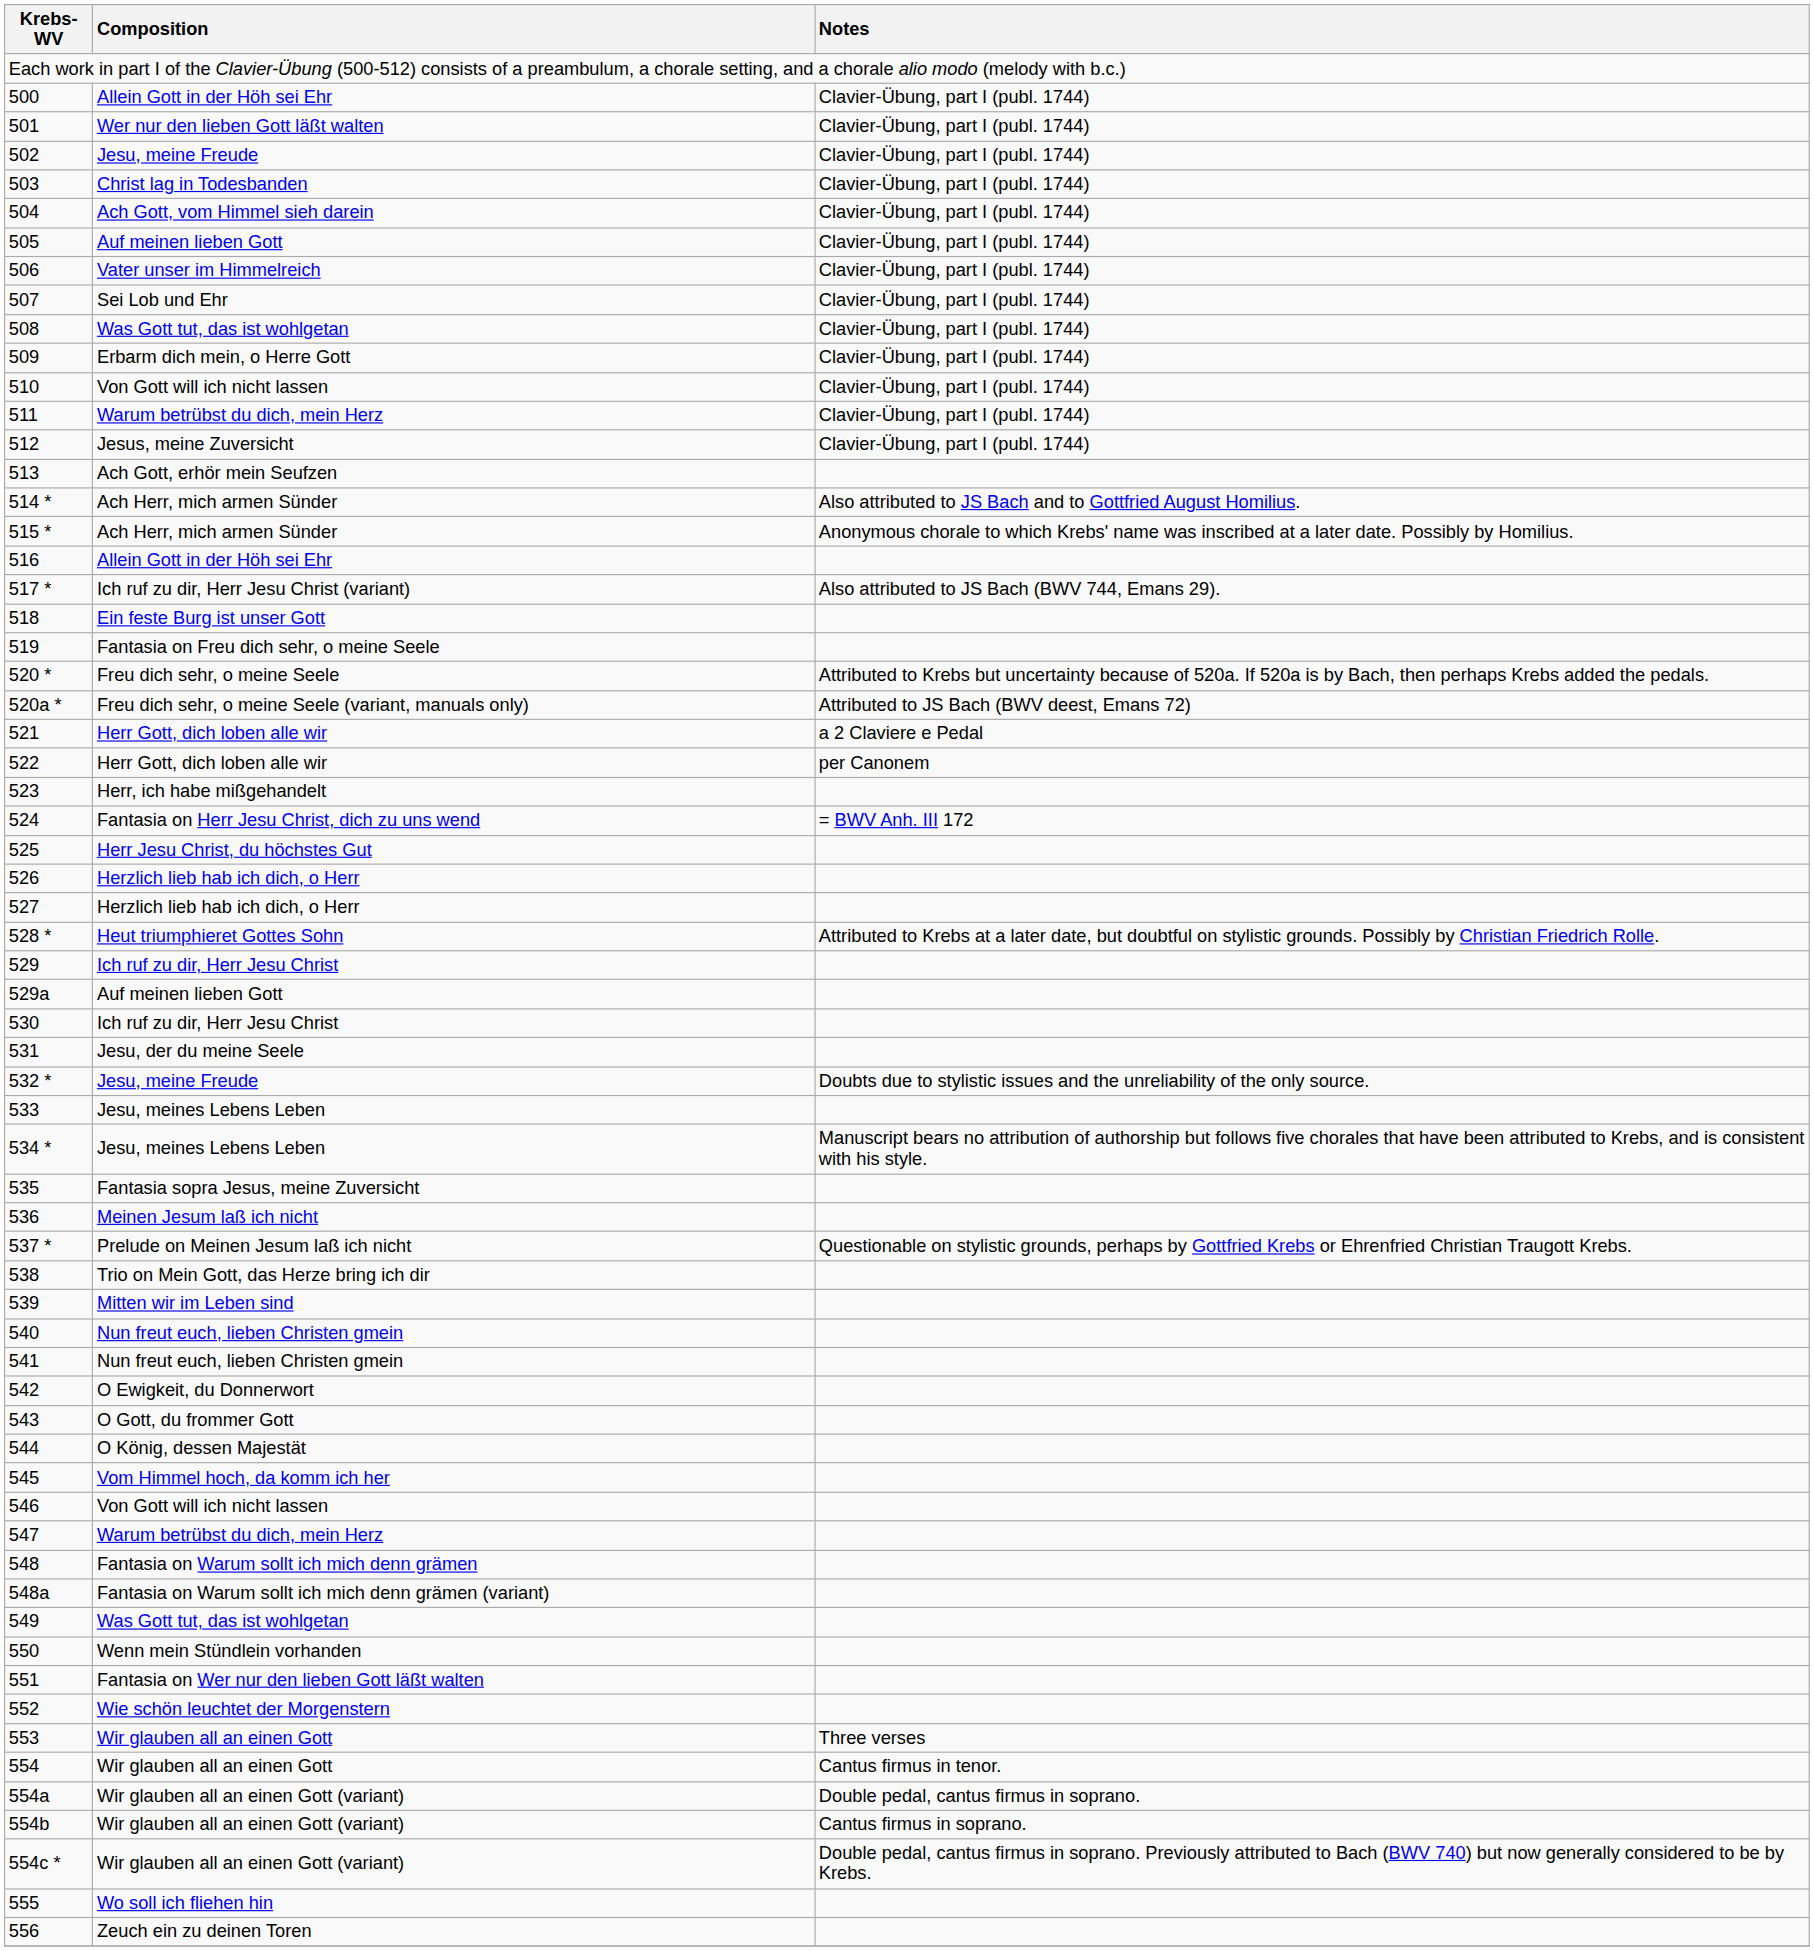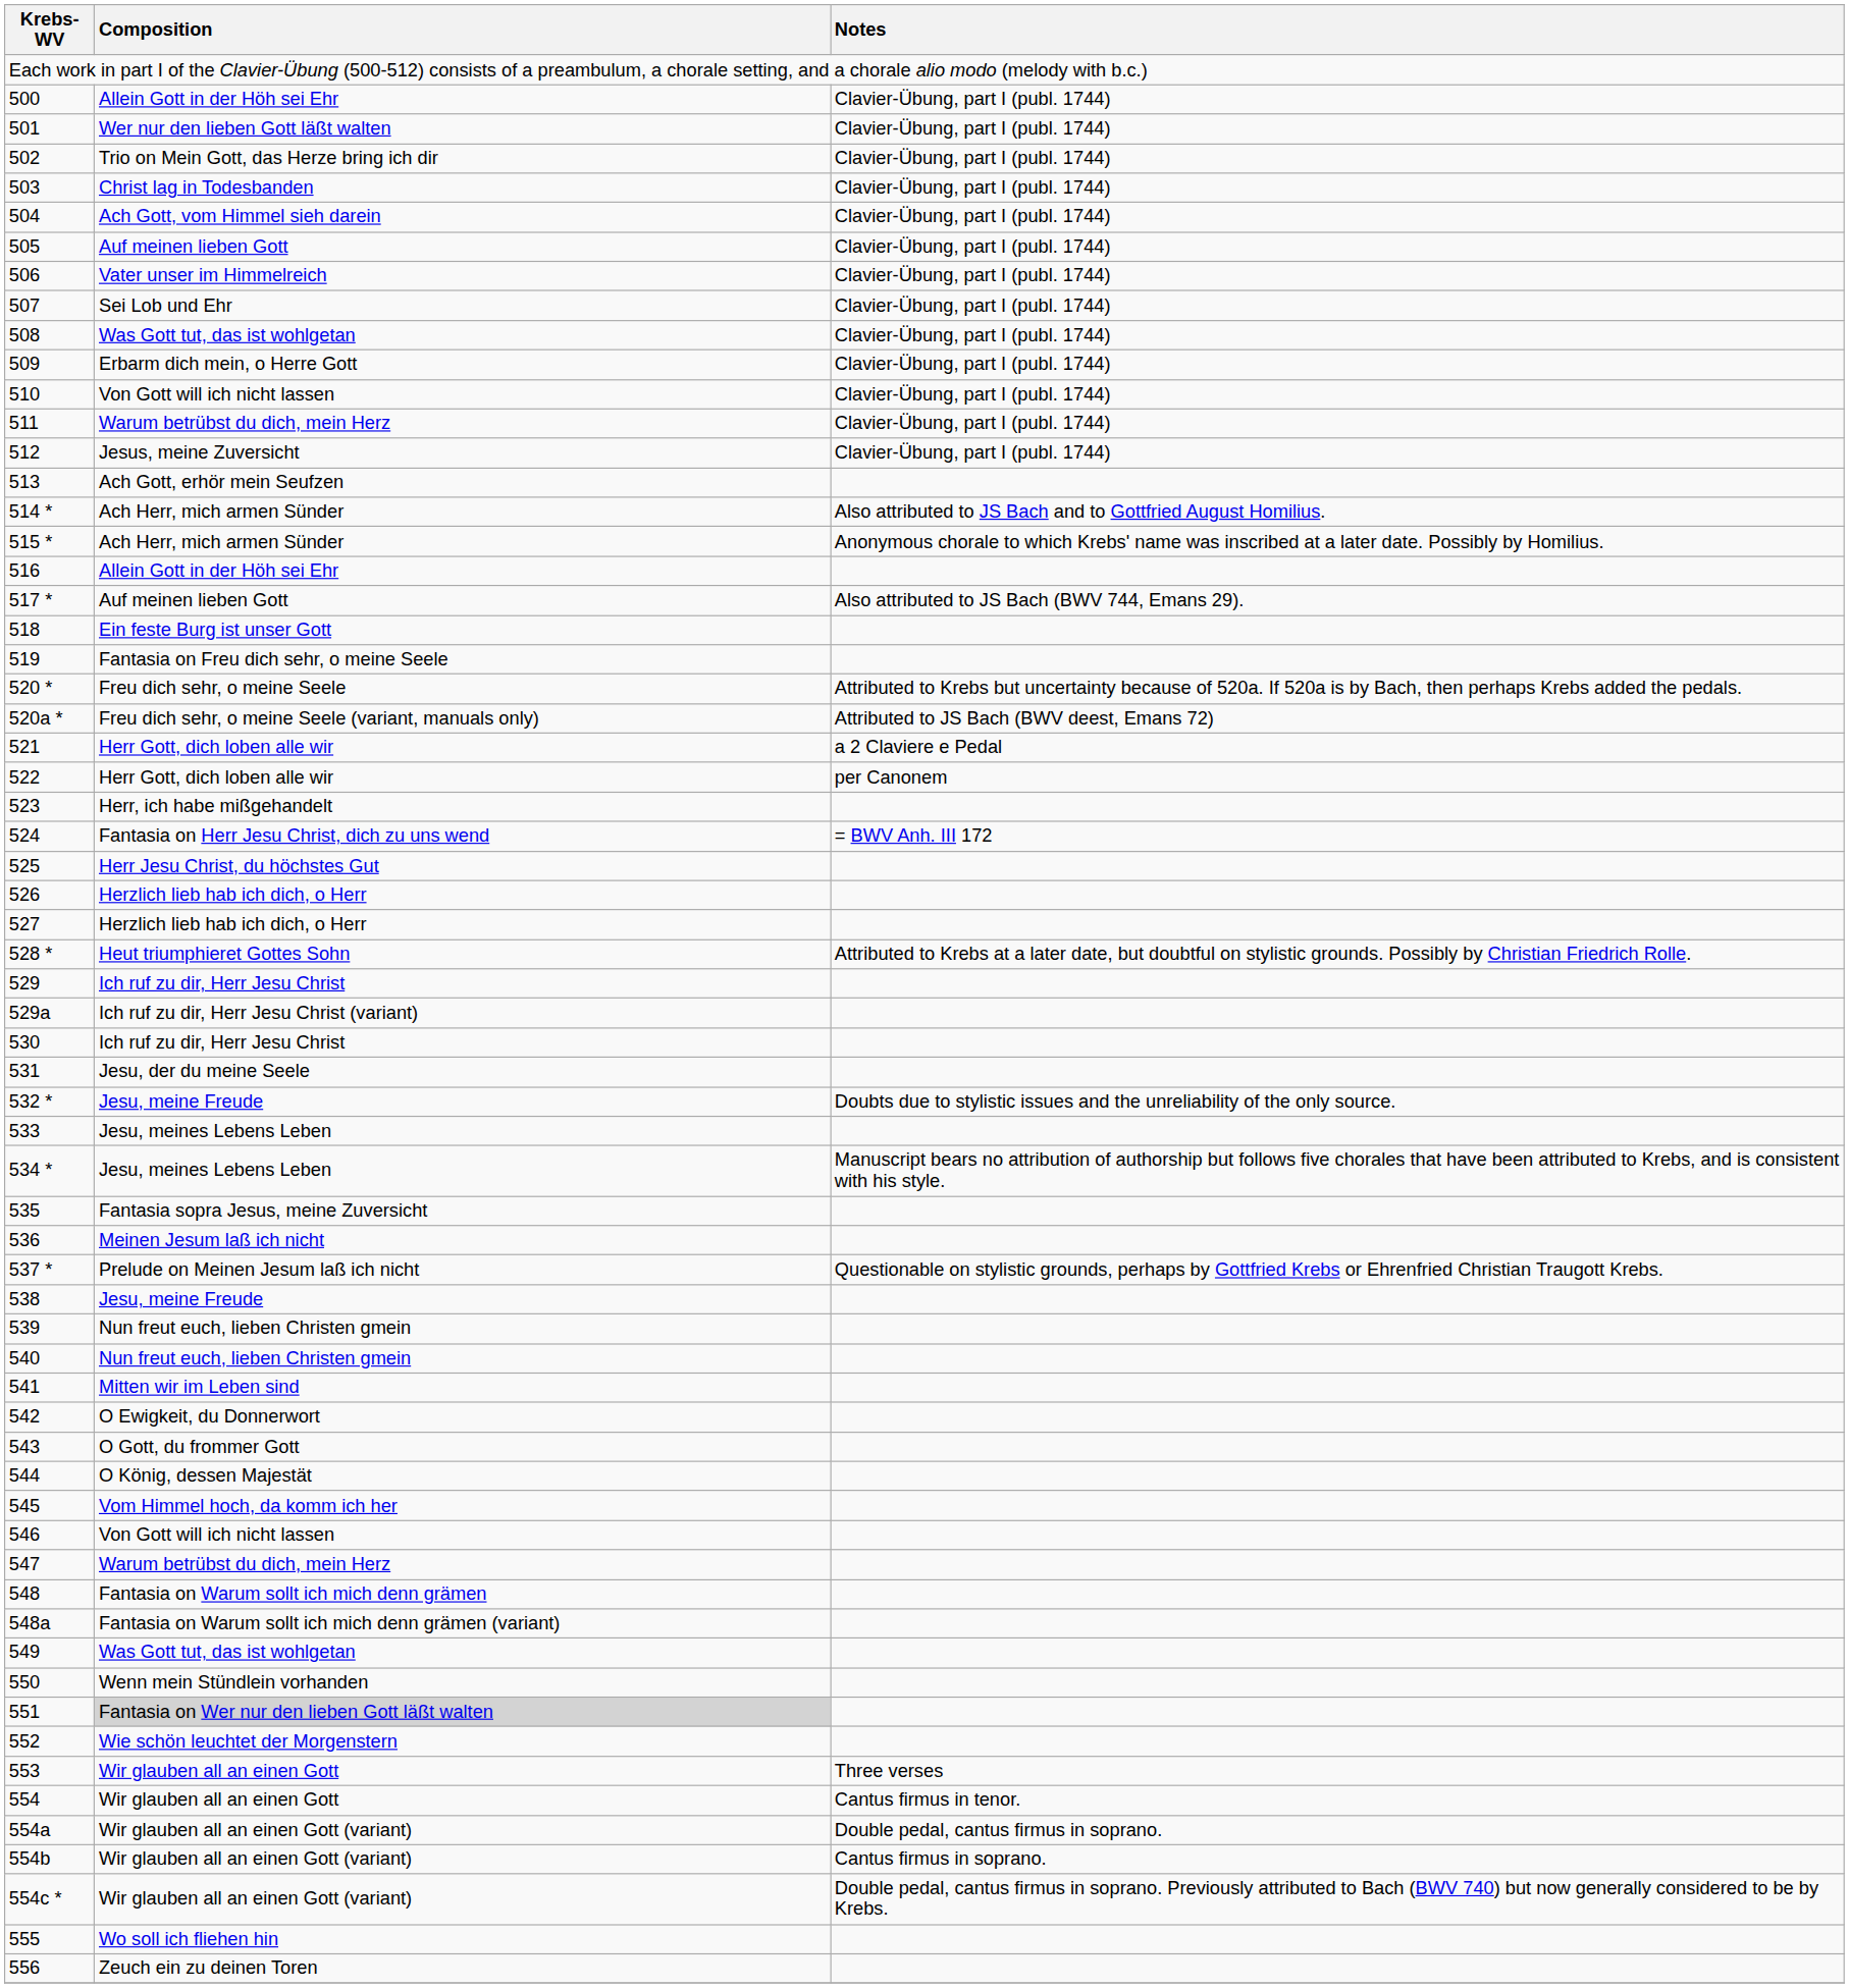 <table class="wikitable" width="100%">
 <tr>
 <th width="70">Krebs-WV</th>
 <th style="text-align: left; width: 40%">Composition</th>
 <th style="text-align: left;">Notes</th>
 </tr>
 <tr>
 <td colspan="3">Each work in part I of the <em>Clavier-Übung</em> (500-512) consists of a preambulum, a chorale setting, and a chorale <em>alio modo</em> (melody with b.c.)</td>
 </tr>
 <tr>
 <td>500</td>
 <td><a href='#'>Allein Gott in der Höh sei Ehr</a></td>
 <td>Clavier-Übung, part I (publ. 1744)</td>
 </tr>
 <tr>
 <td>501</td>
 <td><a href='#'>Wer nur den lieben Gott läßt walten</a></td>
 <td>Clavier-Übung, part I (publ. 1744)</td>
 </tr>
 <tr>
 <td>502</td>
-<td><a href='#'>Jesu, meine Freude</a></td>
+<td>Trio on Mein Gott, das Herze bring ich dir</td>
 <td>Clavier-Übung, part I (publ. 1744)</td>
 </tr>
 <tr>
 <td>503</td>
 <td><a href='#'>Christ lag in Todesbanden</a></td>
 <td>Clavier-Übung, part I (publ. 1744)</td>
 </tr>
 <tr>
 <td>504</td>
 <td><a href='#'>Ach Gott, vom Himmel sieh darein</a></td>
 <td>Clavier-Übung, part I (publ. 1744)</td>
 </tr>
 <tr>
 <td>505</td>
 <td><a href='#'>Auf meinen lieben Gott</a></td>
 <td>Clavier-Übung, part I (publ. 1744)</td>
 </tr>
 <tr>
 <td>506</td>
 <td><a href='#'>Vater unser im Himmelreich</a></td>
 <td>Clavier-Übung, part I (publ. 1744)</td>
 </tr>
 <tr>
 <td>507</td>
 <td>Sei Lob und Ehr</td>
 <td>Clavier-Übung, part I (publ. 1744)</td>
 </tr>
 <tr>
 <td>508</td>
 <td><a href='#'>Was Gott tut, das ist wohlgetan</a></td>
 <td>Clavier-Übung, part I (publ. 1744)</td>
 </tr>
 <tr>
 <td>509</td>
 <td>Erbarm dich mein, o Herre Gott</td>
 <td>Clavier-Übung, part I (publ. 1744)</td>
 </tr>
 <tr>
 <td>510</td>
 <td>Von Gott will ich nicht lassen</td>
 <td>Clavier-Übung, part I (publ. 1744)</td>
 </tr>
 <tr>
 <td>511</td>
 <td><a href='#'>Warum betrübst du dich, mein Herz</a></td>
 <td>Clavier-Übung, part I (publ. 1744)</td>
 </tr>
 <tr>
 <td>512</td>
 <td>Jesus, meine Zuversicht</td>
 <td>Clavier-Übung, part I (publ. 1744)</td>
 </tr>
 <tr>
 <td>513</td>
 <td>Ach Gott, erhör mein Seufzen</td>
 <td></td>
 </tr>
 <tr>
 <td>514 *</td>
 <td>Ach Herr, mich armen Sünder</td>
 <td>Also attributed to <a href='#'>JS Bach</a> and to <a href='#'>Gottfried August Homilius</a>.</td>
 </tr>
 <tr>
 <td>515 *</td>
 <td>Ach Herr, mich armen Sünder</td>
 <td>Anonymous chorale to which Krebs' name was inscribed at a later date.  Possibly by Homilius.</td>
 </tr>
 <tr>
 <td>516</td>
 <td><a href='#'>Allein Gott in der Höh sei Ehr</a></td>
 <td></td>
 </tr>
 <tr>
 <td>517 *</td>
-<td>Ich ruf zu dir, Herr Jesu Christ (variant)</td>
+<td>Auf meinen lieben Gott</td>
 <td>Also attributed to JS Bach (BWV 744, Emans 29).</td>
 </tr>
 <tr>
 <td>518</td>
 <td><a href='#'>Ein feste Burg ist unser Gott</a></td>
 <td></td>
 </tr>
 <tr>
 <td>519</td>
 <td>Fantasia on Freu dich sehr, o meine Seele</td>
 <td></td>
 </tr>
 <tr>
 <td>520 *</td>
 <td>Freu dich sehr, o meine Seele</td>
 <td>Attributed to Krebs but uncertainty because of 520a.  If 520a is by Bach, then perhaps Krebs added the pedals.</td>
 </tr>
 <tr>
 <td>520a *</td>
 <td>Freu dich sehr, o meine Seele (variant, manuals only)</td>
 <td>Attributed to JS Bach (BWV deest, Emans 72)</td>
 </tr>
 <tr>
 <td>521</td>
 <td><a href='#'>Herr Gott, dich loben alle wir</a></td>
 <td>a 2 Claviere e Pedal</td>
 </tr>
 <tr>
 <td>522</td>
 <td>Herr Gott, dich loben alle wir</td>
 <td>per Canonem</td>
 </tr>
 <tr>
 <td>523</td>
 <td>Herr, ich habe mißgehandelt</td>
 <td></td>
 </tr>
 <tr>
 <td>524</td>
 <td>Fantasia on <a href='#'>Herr Jesu Christ, dich zu uns wend</a></td>
 <td>= <a href='#'>BWV Anh. III</a> 172</td>
 </tr>
 <tr>
 <td>525</td>
 <td><a href='#'>Herr Jesu Christ, du höchstes Gut</a></td>
 <td></td>
 </tr>
 <tr>
 <td>526</td>
 <td><a href='#'>Herzlich lieb hab ich dich, o Herr</a></td>
 <td></td>
 </tr>
 <tr>
 <td>527</td>
 <td>Herzlich lieb hab ich dich, o Herr</td>
 <td></td>
 </tr>
 <tr>
 <td>528 *</td>
 <td><a href='#'>Heut triumphieret Gottes Sohn</a></td>
 <td>Attributed to Krebs at a later date, but doubtful on stylistic grounds.  Possibly by <a href='#'>Christian Friedrich Rolle</a>.</td>
 </tr>
 <tr>
 <td>529</td>
 <td><a href='#'>Ich ruf zu dir, Herr Jesu Christ</a></td>
 <td></td>
 </tr>
 <tr>
 <td>529a</td>
-<td>Auf meinen lieben Gott</td>
+<td>Ich ruf zu dir, Herr Jesu Christ (variant)</td>
 <td></td>
 </tr>
 <tr>
 <td>530</td>
 <td>Ich ruf zu dir, Herr Jesu Christ</td>
 <td></td>
 </tr>
 <tr>
 <td>531</td>
 <td>Jesu, der du meine Seele</td>
 <td></td>
 </tr>
 <tr>
 <td>532 *</td>
 <td><a href='#'>Jesu, meine Freude</a></td>
 <td>Doubts due to stylistic issues and the unreliability of the only source.</td>
 </tr>
 <tr>
 <td>533</td>
 <td>Jesu, meines Lebens Leben</td>
 <td></td>
 </tr>
 <tr>
 <td>534 *</td>
 <td>Jesu, meines Lebens Leben</td>
 <td>Manuscript bears no attribution of authorship but follows five chorales that have been attributed to Krebs, and is consistent with his style.</td>
 </tr>
 <tr>
 <td>535</td>
 <td>Fantasia sopra Jesus, meine Zuversicht</td>
 <td></td>
 </tr>
 <tr>
 <td>536</td>
 <td><a href='#'>Meinen Jesum laß ich nicht</a></td>
 <td></td>
 </tr>
 <tr>
 <td>537 *</td>
 <td>Prelude on Meinen Jesum laß ich nicht</td>
 <td>Questionable on stylistic grounds, perhaps by <a href='#'>Gottfried Krebs</a> or Ehrenfried Christian Traugott Krebs.</td>
 </tr>
 <tr>
 <td>538</td>
-<td>Trio on Mein Gott, das Herze bring ich dir</td>
+<td><a href='#'>Jesu, meine Freude</a></td>
 <td></td>
 </tr>
 <tr>
 <td>539</td>
-<td><a href='#'>Mitten wir im Leben sind</a></td>
+<td>Nun freut euch, lieben Christen gmein</td>
 <td></td>
 </tr>
 <tr>
 <td>540</td>
 <td><a href='#'>Nun freut euch, lieben Christen gmein</a></td>
 <td></td>
 </tr>
 <tr>
 <td>541</td>
-<td>Nun freut euch, lieben Christen gmein</td>
+<td><a href='#'>Mitten wir im Leben sind</a></td>
 <td></td>
 </tr>
 <tr>
 <td>542</td>
 <td>O Ewigkeit, du Donnerwort</td>
 <td></td>
 </tr>
 <tr>
 <td>543</td>
 <td>O Gott, du frommer Gott</td>
 <td></td>
 </tr>
 <tr>
 <td>544</td>
 <td>O König, dessen Majestät</td>
 <td></td>
 </tr>
 <tr>
 <td>545</td>
 <td><a href='#'>Vom Himmel hoch, da komm ich her</a></td>
 <td></td>
 </tr>
 <tr>
 <td>546</td>
 <td>Von Gott will ich nicht lassen</td>
 <td></td>
 </tr>
 <tr>
 <td>547</td>
 <td><a href='#'>Warum betrübst du dich, mein Herz</a></td>
 <td></td>
 </tr>
 <tr>
 <td>548</td>
 <td>Fantasia on <a href='#'>Warum sollt ich mich denn grämen</a></td>
 <td></td>
 </tr>
 <tr>
 <td>548a</td>
 <td>Fantasia on Warum sollt ich mich denn grämen (variant)</td>
 <td></td>
 </tr>
 <tr>
 <td>549</td>
 <td><a href='#'>Was Gott tut, das ist wohlgetan</a></td>
 <td></td>
 </tr>
 <tr>
 <td>550</td>
 <td>Wenn mein Stündlein vorhanden</td>
 <td></td>
 </tr>
 <tr>
 <td>551</td>
-<td>Fantasia on <a href='#'>Wer nur den lieben Gott läßt walten</a></td>
+<td style="background: lightgrey;">Fantasia on <a href='#'>Wer nur den lieben Gott läßt walten</a></td>
 <td></td>
 </tr>
 <tr>
 <td>552</td>
 <td><a href='#'>Wie schön leuchtet der Morgenstern</a></td>
 <td></td>
 </tr>
 <tr>
 <td>553</td>
 <td><a href='#'>Wir glauben all an einen Gott</a></td>
 <td>Three verses</td>
 </tr>
 <tr>
 <td>554</td>
 <td>Wir glauben all an einen Gott</td>
 <td>Cantus firmus in tenor.</td>
 </tr>
 <tr>
 <td>554a</td>
 <td>Wir glauben all an einen Gott (variant)</td>
 <td>Double pedal, cantus firmus in soprano.</td>
 </tr>
 <tr>
 <td>554b</td>
 <td>Wir glauben all an einen Gott (variant)</td>
 <td>Cantus firmus in soprano.</td>
 </tr>
 <tr>
 <td>554c *</td>
 <td>Wir glauben all an einen Gott (variant)</td>
 <td>Double pedal, cantus firmus in soprano. Previously attributed to Bach (<a href='#'>BWV 740</a>) but now generally considered to be by Krebs.</td>
 </tr>
 <tr>
 <td>555</td>
 <td><a href='#'>Wo soll ich fliehen hin</a></td>
 <td></td>
 </tr>
 <tr>
 <td>556</td>
 <td>Zeuch ein zu deinen Toren</td>
 <td></td>
 </tr>
 <tr>
 </tr>
 </table>
